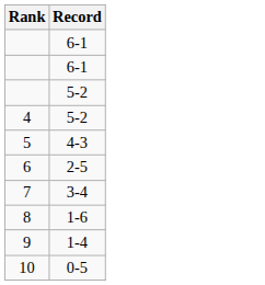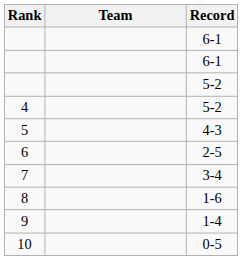 <table class="wikitable">
 <tr>
 <th>Rank</th>
+<th width=150px>Team</th>
 <th>Record</th>
 </tr>
 <tr>
 <td align=center></td>
+<td></td>
 <td align=center>6-1</td>
 </tr>
 <tr>
 <td align=center></td>
+<td></td>
 <td align=center>6-1</td>
 </tr>
 <tr>
 <td align=center></td>
+<td></td>
 <td align=center>5-2</td>
 </tr>
 <tr>
 <td align=center>4</td>
+<td></td>
 <td align=center>5-2</td>
 </tr>
 <tr>
 <td align=center>5</td>
+<td></td>
 <td align=center>4-3</td>
 </tr>
 <tr>
 <td align=center>6</td>
+<td></td>
 <td align=center>2-5</td>
 </tr>
 <tr>
 <td align=center>7</td>
+<td></td>
 <td align=center>3-4</td>
 </tr>
 <tr>
 <td align=center>8</td>
+<td></td>
 <td align=center>1-6</td>
 </tr>
 <tr>
 <td align=center>9</td>
+<td></td>
 <td align=center>1-4</td>
 </tr>
 <tr>
 <td align=center>10</td>
+<td></td>
 <td align=center>0-5</td>
 </tr>
 </table>
